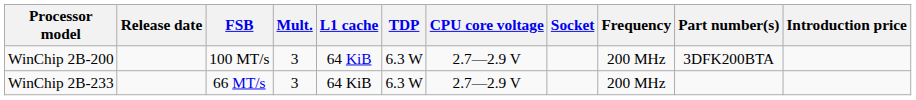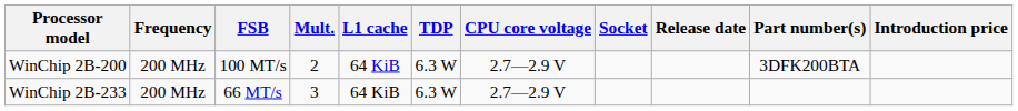 <table class="wikitable" style="text-align:center">
 <tr>
 <th>Processor<br>model</th>
-<th>Release date</th>
+<th>Frequency</th>
 <th><a href='#'>FSB</a></th>
 <th><a href='#'>Mult.</a></th>
 <th><a href='#'>L1 cache</a></th>
 <th><a href='#'>TDP</a></th>
 <th><a href='#'>CPU core voltage</a></th>
 <th><a href='#'>Socket</a></th>
-<th>Frequency</th>
+<th>Release date</th>
 <th>Part number(s)</th>
 <th>Introduction price</th>
 </tr>
 <tr>
 <td>WinChip 2B-200</td>
-<td></td>
+<td>200 MHz</td>
 <td>100 MT/s</td>
-<td>3</td>
+<td>2</td>
 <td>64 <a href='#'>KiB</a></td>
 <td>6.3 W</td>
 <td>2.7—2.9 V</td>
 <td></td>
-<td>200 MHz</td>
+<td></td>
 <td>3DFK200BTA</td>
 <td></td>
 </tr>
 <tr>
 <td>WinChip 2B-233</td>
-<td></td>
+<td>200 MHz</td>
 <td>66 <a href='#'>MT/s</a></td>
 <td>3</td>
 <td>64 KiB</td>
 <td>6.3 W</td>
 <td>2.7—2.9 V</td>
 <td></td>
-<td>200 MHz</td>
+<td></td>
 <td></td>
 <td></td>
 </tr>
 </table>
